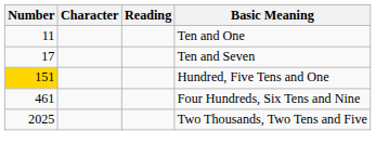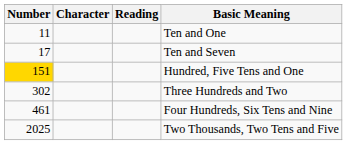 <table class="wikitable">
 <tr>
 <th>Number</th>
 <th>Character</th>
 <th>Reading</th>
 <th>Basic Meaning</th>
 </tr>
 <tr>
 <td align="right">11</td>
 <td></td>
 <td></td>
 <td>Ten and One</td>
 </tr>
 <tr>
 <td align="right">17</td>
 <td></td>
 <td></td>
 <td>Ten and Seven</td>
 </tr>
 <tr>
 <td align="right" style="background: gold;">151</td>
 <td></td>
 <td></td>
 <td>Hundred, Five Tens and One</td>
 </tr>
 <tr>
+<td align="right">302</td>
+<td></td>
+<td></td>
+<td>Three Hundreds and Two</td>
+</tr>
+<tr>
 <td align="right">461</td>
 <td></td>
 <td></td>
 <td>Four Hundreds, Six Tens and Nine</td>
 </tr>
 <tr>
 <td align="right">2025</td>
 <td></td>
 <td></td>
 <td>Two Thousands, Two Tens and Five</td>
 </tr>
 </table>
